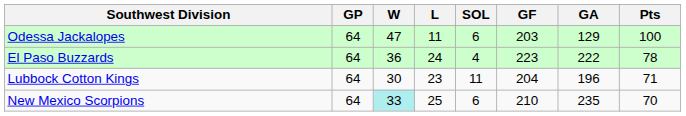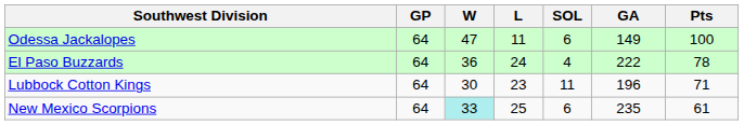 <table class="wikitable">
 <tr>
 <th width="40%" bgcolor="#e0e0e0">Southwest Division</th>
 <th width="5%" bgcolor="#e0e0e0">GP</th>
 <th width="5%" bgcolor="#e0e0e0">W</th>
 <th width="5%" bgcolor="#e0e0e0">L</th>
 <th width="5%" bgcolor="#e0e0e0">SOL</th>
-<th width="7.5%" bgcolor="#e0e0e0">GF</th>
 <th width="7.5%" bgcolor="#e0e0e0">GA</th>
 <th width="7.5%" bgcolor="#e0e0e0">Pts</th>
 </tr>
 <tr align="center" bgcolor="#CCFFCC">
 <td align="left"><a href='#'>Odessa Jackalopes</a></td>
 <td>64</td>
 <td>47</td>
 <td>11</td>
 <td>6</td>
-<td>203</td>
-<td>129</td>
+<td>149</td>
 <td>100</td>
 </tr>
 <tr align="center" bgcolor="#CCFFCC">
 <td align="left"><a href='#'>El Paso Buzzards</a></td>
 <td>64</td>
 <td>36</td>
 <td>24</td>
 <td>4</td>
-<td>223</td>
 <td>222</td>
 <td>78</td>
 </tr>
 <tr align="center">
 <td align="left"><a href='#'>Lubbock Cotton Kings</a></td>
 <td>64</td>
 <td>30</td>
 <td>23</td>
 <td>11</td>
-<td>204</td>
 <td>196</td>
 <td>71</td>
 </tr>
 <tr align="center">
 <td align="left"><a href='#'>New Mexico Scorpions</a></td>
 <td>64</td>
 <td style="background: paleturquoise;">33</td>
 <td>25</td>
 <td>6</td>
-<td>210</td>
 <td>235</td>
-<td>70</td>
+<td>61</td>
 </tr>
 </table>
